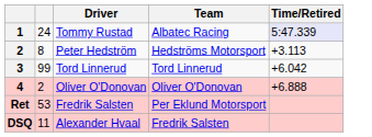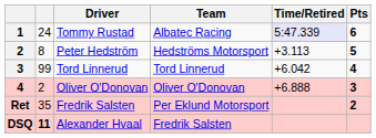 <table class=wikitable style="font-size:95%">
 <tr>
 <th></th>
 <th></th>
 <th>Driver</th>
 <th>Team</th>
 <th>Time/Retired</th>
+<th>Pts</th>
 </tr>
 <tr>
 <th>1</th>
 <td>24</td>
 <td> <a href='#'>Tommy Rustad</a></td>
 <td><a href='#'>Albatec Racing</a></td>
 <td style="background: lavender;">5:47.339</td>
+<td><strong>6</strong></td>
 </tr>
 <tr>
 <th>2</th>
 <td>8</td>
 <td> <a href='#'>Peter Hedström</a></td>
 <td><a href='#'>Hedströms Motorsport</a></td>
 <td>+3.113</td>
+<td><strong>5</strong></td>
 </tr>
 <tr>
 <th>3</th>
 <td>99</td>
 <td> <a href='#'>Tord Linnerud</a></td>
 <td><a href='#'>Tord Linnerud</a></td>
 <td>+6.042</td>
+<td><strong>4</strong></td>
 </tr>
 <tr>
 <th style="background:#ffcccc;">4</th>
 <td style="background:#ffcccc;">2</td>
 <td style="background:#ffcccc;"> <a href='#'>Oliver O'Donovan</a></td>
 <td style="background:#ffcccc;"><a href='#'>Oliver O'Donovan</a></td>
 <td style="background:#ffcccc;">+6.888</td>
+<td style="background:#ffcccc;"><strong>3</strong></td>
 </tr>
 <tr>
 <th style="background:#ffcccc;">Ret</th>
-<td style="background:#ffcccc;">53</td>
+<td style="background:#ffcccc;">35</td>
 <td style="background:#ffcccc;"> <a href='#'>Fredrik Salsten</a></td>
 <td style="background:#ffcccc;"><a href='#'>Per Eklund Motorsport</a></td>
 <td style="background:#ffcccc;"></td>
+<td style="background:#ffcccc;"><strong>2</strong></td>
 </tr>
 <tr>
 <th style="background:#ffcccc;">DSQ</th>
-<td style="background:#ffcccc;">11</td>
+<td style="background:#ffcccc;"><strong>11</strong></td>
 <td style="background:#ffcccc;"> <a href='#'>Alexander Hvaal</a></td>
 <td style="background:#ffcccc;"><a href='#'>Fredrik Salsten</a></td>
 <td style="background:#ffcccc;"></td>
+<td style="background:#ffcccc;"></td>
 </tr>
 </table>
